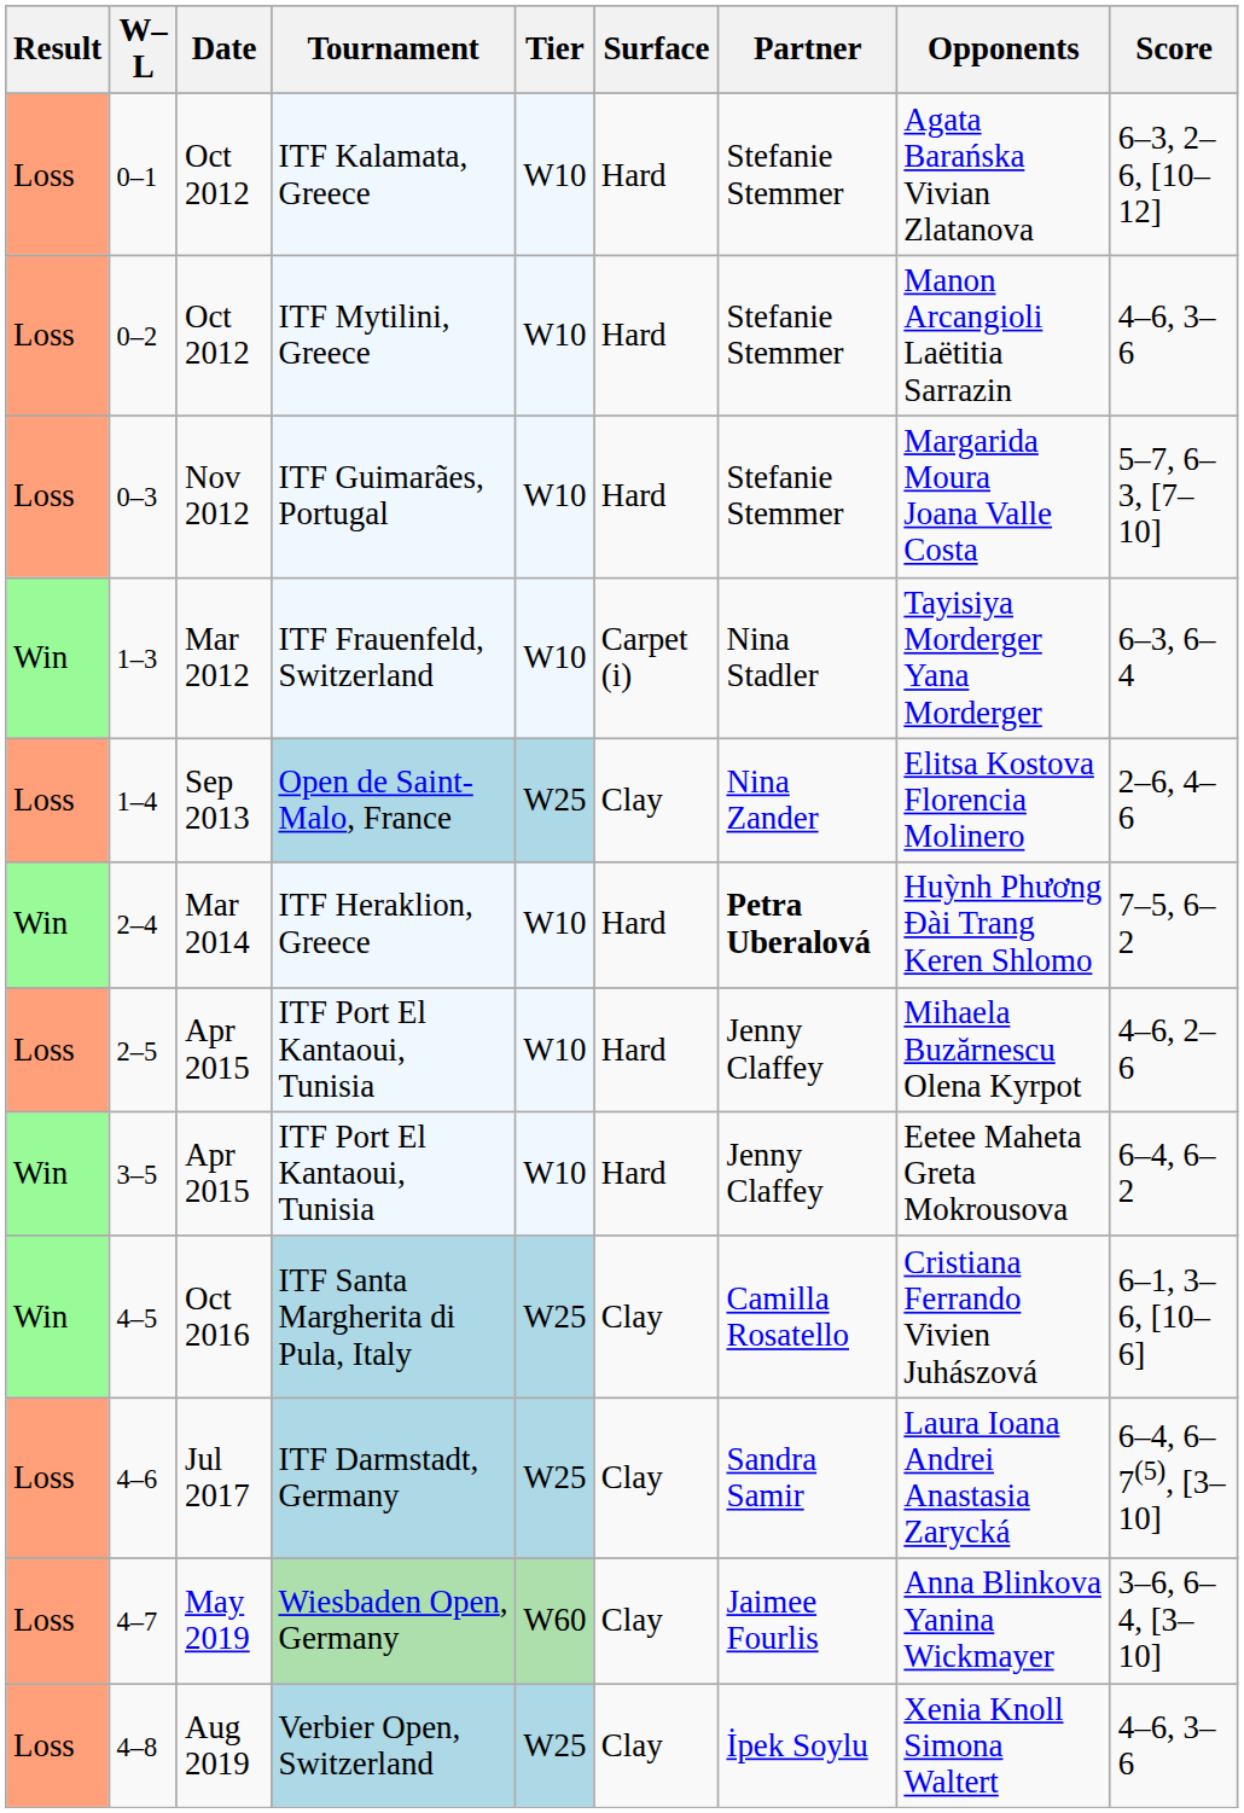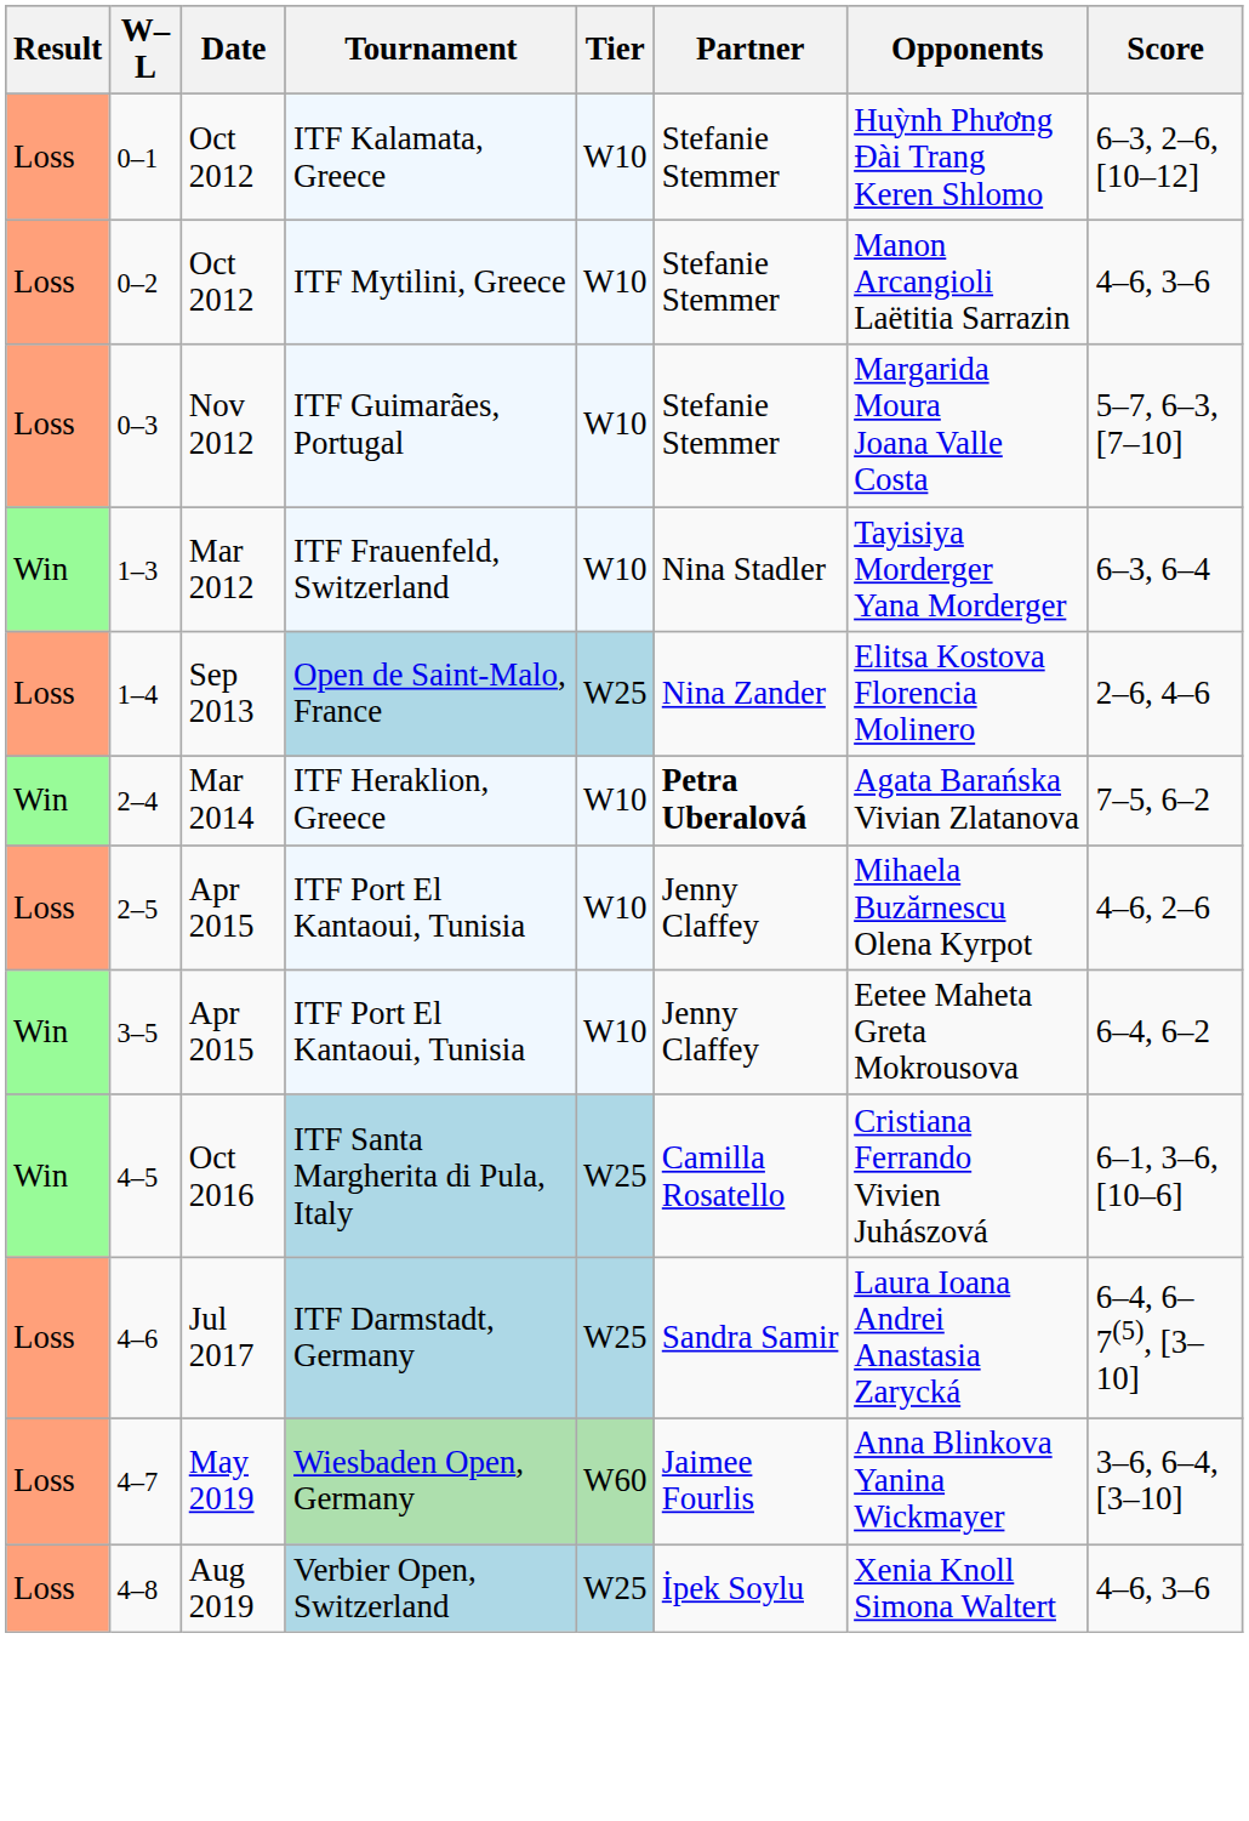 <table class="sortable wikitable">
 <tr>
 <th>Result</th>
 <th class="unsortable">W–L</th>
 <th>Date</th>
 <th>Tournament</th>
 <th>Tier</th>
-<th>Surface</th>
 <th>Partner</th>
 <th>Opponents</th>
 <th class="unsortable">Score</th>
 </tr>
 <tr>
 <td style="background:#ffa07a;">Loss</td>
 <td><small>0–1</small></td>
 <td>Oct 2012</td>
 <td style="background:#f0f8ff;">ITF Kalamata, Greece</td>
 <td style="background:#f0f8ff;">W10</td>
-<td>Hard</td>
 <td> Stefanie Stemmer</td>
-<td> <a href='#'>Agata Barańska</a> <br>  Vivian Zlatanova</td>
+<td> <a href='#'>Huỳnh Phương Đài Trang</a> <br>  <a href='#'>Keren Shlomo</a></td>
 <td>6–3, 2–6, [10–12]</td>
 </tr>
 <tr>
 <td style="background:#ffa07a;">Loss</td>
 <td><small>0–2</small></td>
 <td>Oct 2012</td>
 <td style="background:#f0f8ff;">ITF Mytilini, Greece</td>
 <td style="background:#f0f8ff;">W10</td>
-<td>Hard</td>
 <td> Stefanie Stemmer</td>
 <td> <a href='#'>Manon Arcangioli</a> <br>  Laëtitia Sarrazin</td>
 <td>4–6, 3–6</td>
 </tr>
 <tr>
 <td style="background:#ffa07a;">Loss</td>
 <td><small>0–3</small></td>
 <td>Nov 2012</td>
 <td style="background:#f0f8ff;">ITF Guimarães, Portugal</td>
 <td style="background:#f0f8ff;">W10</td>
-<td>Hard</td>
 <td> Stefanie Stemmer</td>
 <td> <a href='#'>Margarida Moura</a> <br>  <a href='#'>Joana Valle Costa</a></td>
 <td>5–7, 6–3, [7–10]</td>
 </tr>
 <tr>
 <td style="background:#98fb98;">Win</td>
 <td><small>1–3</small></td>
 <td>Mar 2012</td>
 <td style="background:#f0f8ff;">ITF Frauenfeld, Switzerland</td>
 <td style="background:#f0f8ff;">W10</td>
-<td>Carpet (i)</td>
 <td> Nina Stadler</td>
 <td> <a href='#'>Tayisiya Morderger</a> <br>  <a href='#'>Yana Morderger</a></td>
 <td>6–3, 6–4</td>
 </tr>
 <tr>
 <td style="background:#ffa07a;">Loss</td>
 <td><small>1–4</small></td>
 <td>Sep 2013</td>
 <td style="background:lightblue;"><a href='#'>Open de Saint-Malo</a>, France</td>
 <td style="background:lightblue;">W25</td>
-<td>Clay</td>
 <td> <a href='#'>Nina Zander</a></td>
 <td> <a href='#'>Elitsa Kostova</a> <br>  <a href='#'>Florencia Molinero</a></td>
 <td>2–6, 4–6</td>
 </tr>
 <tr>
 <td style="background:#98fb98;">Win</td>
 <td><small>2–4</small></td>
 <td>Mar 2014</td>
 <td style="background:#f0f8ff;">ITF Heraklion, Greece</td>
 <td style="background:#f0f8ff;">W10</td>
-<td>Hard</td>
 <td><strong> Petra Uberalová</strong></td>
-<td> <a href='#'>Huỳnh Phương Đài Trang</a> <br>  <a href='#'>Keren Shlomo</a></td>
+<td> <a href='#'>Agata Barańska</a> <br>  Vivian Zlatanova</td>
 <td>7–5, 6–2</td>
 </tr>
 <tr>
 <td style="background:#ffa07a;">Loss</td>
 <td><small>2–5</small></td>
 <td>Apr 2015</td>
 <td style="background:#f0f8ff;">ITF Port El Kantaoui, Tunisia</td>
 <td style="background:#f0f8ff;">W10</td>
-<td>Hard</td>
 <td> Jenny Claffey</td>
 <td> <a href='#'>Mihaela Buzărnescu</a> <br>  Olena Kyrpot</td>
 <td>4–6, 2–6</td>
 </tr>
 <tr>
 <td style="background:#98fb98;">Win</td>
 <td><small>3–5</small></td>
 <td>Apr 2015</td>
 <td style="background:#f0f8ff;">ITF Port El Kantaoui, Tunisia</td>
 <td style="background:#f0f8ff;">W10</td>
-<td>Hard</td>
 <td> Jenny Claffey</td>
 <td> Eetee Maheta <br>  Greta Mokrousova</td>
 <td>6–4, 6–2</td>
 </tr>
 <tr>
 <td style="background:#98fb98;">Win</td>
 <td><small>4–5</small></td>
 <td>Oct 2016</td>
 <td style="background:lightblue;">ITF Santa Margherita di Pula, Italy</td>
 <td style="background:lightblue;">W25</td>
-<td>Clay</td>
 <td> <a href='#'>Camilla Rosatello</a></td>
 <td> <a href='#'>Cristiana Ferrando</a> <br>  Vivien Juhászová</td>
 <td>6–1, 3–6, [10–6]</td>
 </tr>
 <tr>
 <td style="background:#ffa07a;">Loss</td>
 <td><small>4–6</small></td>
 <td>Jul 2017</td>
 <td style="background:lightblue;">ITF Darmstadt, Germany</td>
 <td style="background:lightblue;">W25</td>
-<td>Clay</td>
 <td> <a href='#'>Sandra Samir</a></td>
 <td> <a href='#'>Laura Ioana Andrei</a> <br>  <a href='#'>Anastasia Zarycká</a></td>
 <td>6–4, 6–7<sup>(5)</sup>, [3–10]</td>
 </tr>
 <tr>
 <td style="background:#ffa07a;">Loss</td>
 <td><small>4–7</small></td>
 <td><a href='#'>May 2019</a></td>
 <td style="background:#addfad;"><a href='#'>Wiesbaden Open</a>, Germany</td>
 <td style="background:#addfad;">W60</td>
-<td>Clay</td>
 <td> <a href='#'>Jaimee Fourlis</a></td>
 <td> <a href='#'>Anna Blinkova</a> <br>  <a href='#'>Yanina Wickmayer</a></td>
 <td>3–6, 6–4, [3–10]</td>
 </tr>
 <tr>
 <td style="background:#ffa07a;">Loss</td>
 <td><small>4–8</small></td>
 <td>Aug 2019</td>
 <td style="background:lightblue;">Verbier Open, Switzerland</td>
 <td style="background:lightblue;">W25</td>
-<td>Clay</td>
 <td> <a href='#'>İpek Soylu</a></td>
 <td> <a href='#'>Xenia Knoll</a> <br>  <a href='#'>Simona Waltert</a></td>
 <td>4–6, 3–6</td>
 </tr>
 </table>
